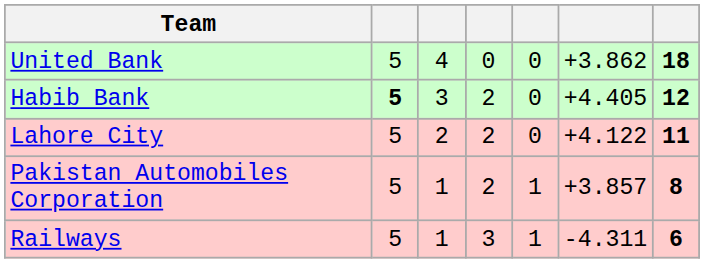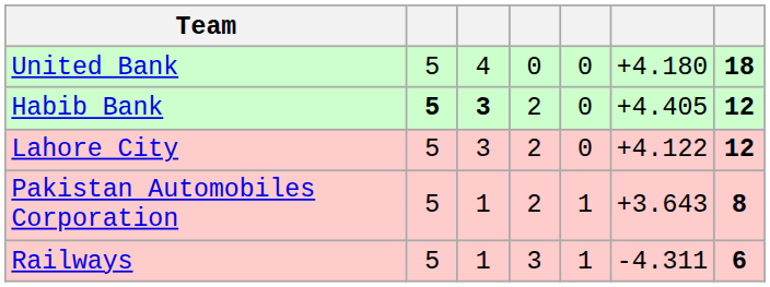 <table class="wikitable sortable" style="text-align:center";"font-size:95%">
 <tr>
 <th style="width:200px;">Team</th>
 <th style="width:20px;"></th>
 <th style="width:20px;"></th>
 <th style="width:20px;"></th>
 <th style="width:20px;"></th>
 <th style="width:45px;"></th>
 <th style="width:20px;"></th>
 </tr>
 <tr bgcolor="#ccffcc">
 <td style="text-align:left"><a href='#'>United Bank</a></td>
 <td>5</td>
 <td>4</td>
 <td>0</td>
 <td>0</td>
-<td>+3.862</td>
+<td>+4.180</td>
 <td><strong>18</strong></td>
 </tr>
 <tr bgcolor="#ccffcc">
 <td style="text-align:left"><a href='#'>Habib Bank</a></td>
 <td><strong>5</strong></td>
-<td>3</td>
+<td><strong>3</strong></td>
 <td>2</td>
 <td>0</td>
 <td>+4.405</td>
 <td><strong>12</strong></td>
 </tr>
 <tr bgcolor="#ffcccc">
 <td style="text-align:left"><a href='#'>Lahore City</a></td>
 <td>5</td>
-<td>2</td>
+<td>3</td>
 <td>2</td>
 <td>0</td>
 <td>+4.122</td>
-<td><strong>11</strong></td>
+<td><strong>12</strong></td>
 </tr>
 <tr bgcolor="#ffcccc">
 <td style="text-align:left"><a href='#'>Pakistan Automobiles Corporation</a></td>
 <td>5</td>
 <td>1</td>
 <td>2</td>
 <td>1</td>
-<td>+3.857</td>
+<td>+3.643</td>
 <td><strong>8</strong></td>
 </tr>
 <tr bgcolor="#ffcccc">
 <td style="text-align:left"><a href='#'>Railways</a></td>
 <td>5</td>
 <td>1</td>
 <td>3</td>
 <td>1</td>
 <td>-4.311</td>
 <td><strong>6</strong></td>
 </tr>
 </table>
